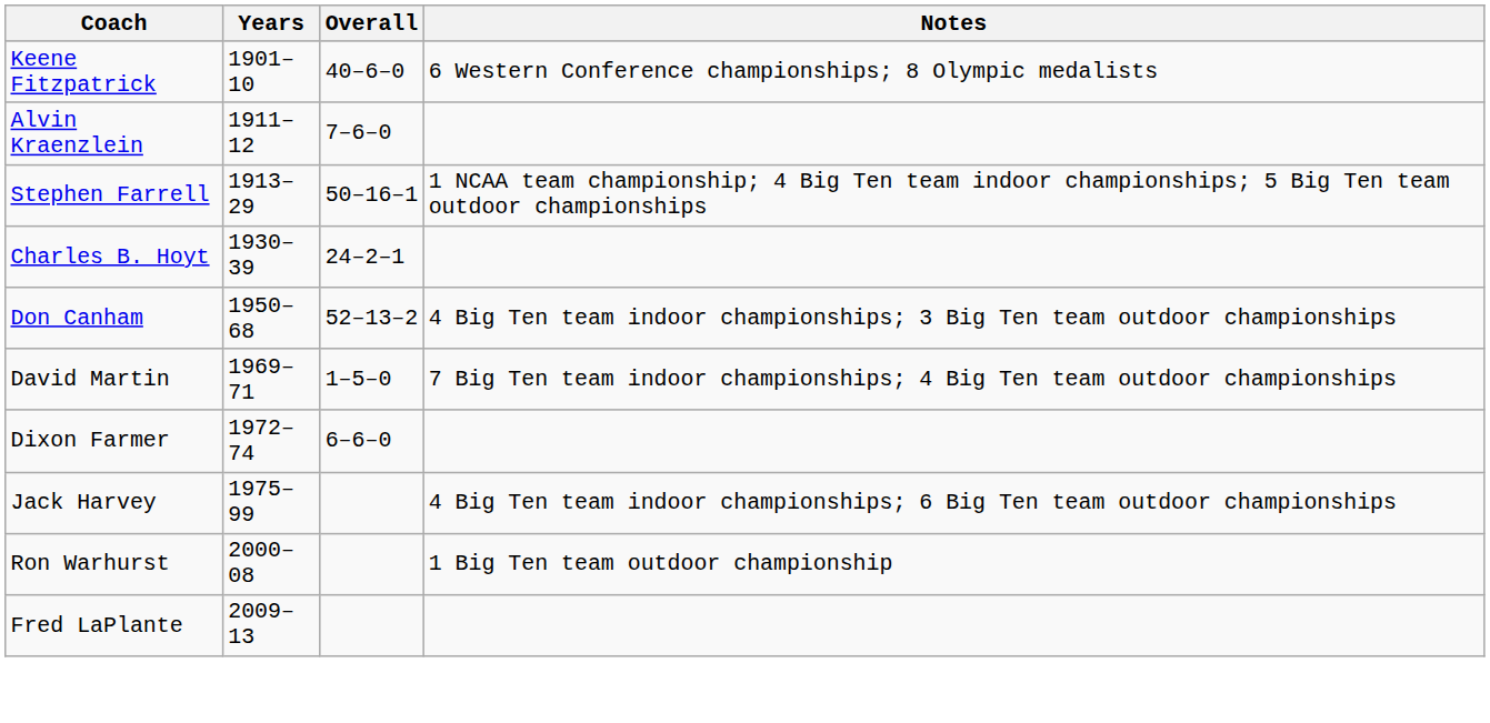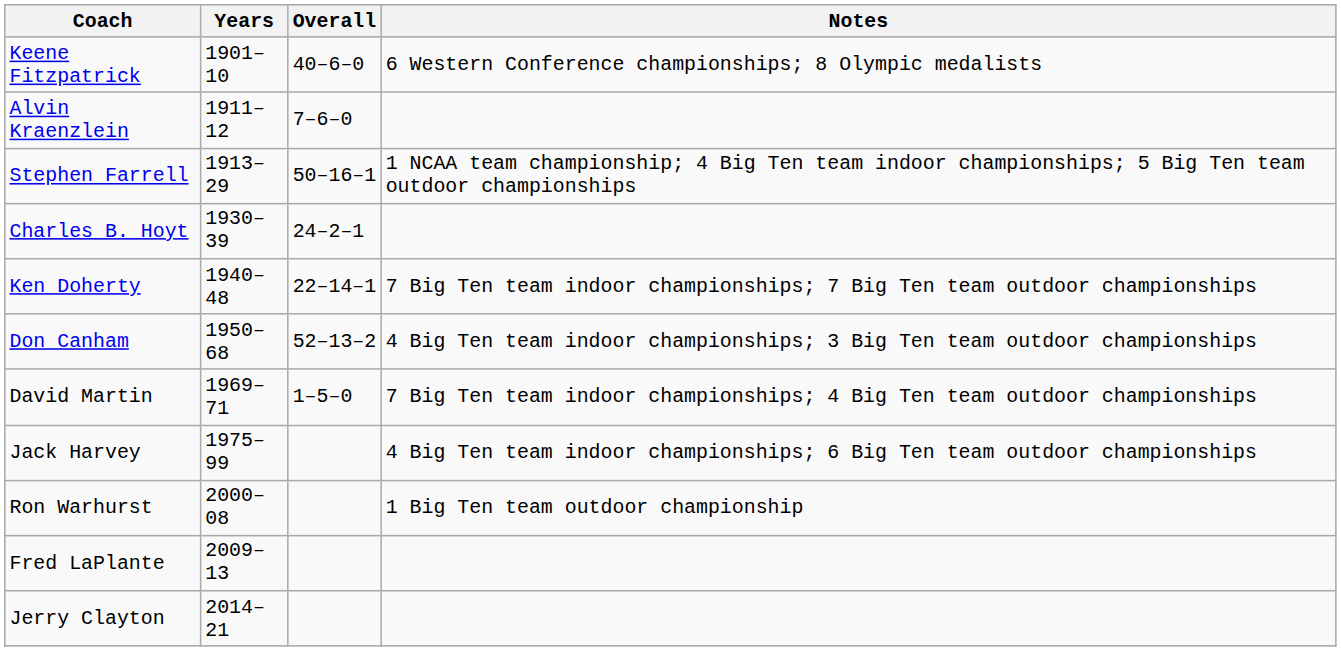 <table class="wikitable">
 <tr>
 <th>Coach</th>
 <th>Years</th>
 <th>Overall</th>
 <th>Notes</th>
 </tr>
 <tr>
 <td><a href='#'>Keene Fitzpatrick</a></td>
 <td>1901–10</td>
 <td>40–6–0</td>
 <td>6 Western Conference championships; 8 Olympic medalists</td>
 </tr>
 <tr>
 <td><a href='#'>Alvin Kraenzlein</a></td>
 <td>1911–12</td>
 <td>7–6–0</td>
 <td></td>
 </tr>
 <tr>
 <td><a href='#'>Stephen Farrell</a></td>
 <td>1913–29</td>
 <td>50–16–1</td>
 <td>1 NCAA team championship; 4 Big Ten team indoor championships; 5 Big Ten team outdoor championships</td>
 </tr>
 <tr>
 <td><a href='#'>Charles B. Hoyt</a></td>
 <td>1930–39</td>
 <td>24–2–1</td>
 <td></td>
 </tr>
 <tr>
+<td><a href='#'>Ken Doherty</a></td>
+<td>1940–48</td>
+<td>22–14–1</td>
+<td>7 Big Ten team indoor championships; 7 Big Ten team outdoor championships</td>
+</tr>
+<tr>
 <td><a href='#'>Don Canham</a></td>
 <td>1950–68</td>
 <td>52–13–2</td>
 <td>4 Big Ten team indoor championships; 3 Big Ten team outdoor championships</td>
 </tr>
 <tr>
 <td>David Martin</td>
 <td>1969–71</td>
 <td>1–5–0</td>
 <td>7 Big Ten team indoor championships; 4 Big Ten team outdoor championships</td>
-</tr>
-<tr>
-<td>Dixon Farmer</td>
-<td>1972–74</td>
-<td>6–6–0</td>
-<td></td>
 </tr>
 <tr>
 <td>Jack Harvey</td>
 <td>1975–99</td>
 <td></td>
 <td>4 Big Ten team indoor championships; 6 Big Ten team outdoor championships</td>
 </tr>
 <tr>
 <td>Ron Warhurst</td>
 <td>2000–08</td>
 <td></td>
 <td>1 Big Ten team outdoor championship</td>
 </tr>
 <tr>
 <td>Fred LaPlante</td>
 <td>2009–13</td>
 <td></td>
 <td></td>
 </tr>
+<tr>
+<td>Jerry Clayton</td>
+<td>2014–21</td>
+<td></td>
+<td></td>
+</tr>
 </table>
